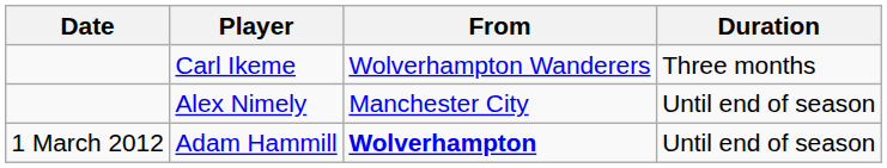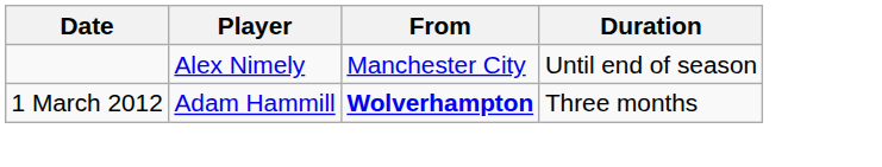 <table class="wikitable" style="font-size:95%;">
 <tr>
 <th>Date</th>
 <th>Player</th>
 <th>From</th>
 <th>Duration</th>
-</tr>
-<tr>
-<td></td>
-<td> <a href='#'>Carl Ikeme</a></td>
-<td><a href='#'>Wolverhampton Wanderers</a></td>
-<td>Three months</td>
 </tr>
 <tr>
 <td></td>
 <td> <a href='#'>Alex Nimely</a></td>
 <td><a href='#'>Manchester City</a></td>
 <td>Until end of season</td>
 </tr>
 <tr>
 <td>1 March 2012</td>
 <td> <a href='#'>Adam Hammill</a></td>
 <td><strong><a href='#'>Wolverhampton</a></strong></td>
-<td>Until end of season</td>
+<td>Three months</td>
 </tr>
 </table>
